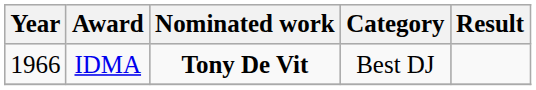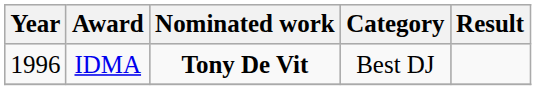 <table class="wikitable plainrowheaders" style="text-align:center;">
 <tr>
 <th>Year</th>
 <th>Award</th>
 <th>Nominated work</th>
 <th>Category</th>
 <th>Result</th>
 </tr>
 <tr>
-<td rowspan="1">1966</td>
+<td rowspan="1">1996</td>
 <td rowspan="1"><a href='#'>IDMA</a></td>
 <td><strong>Tony De Vit</strong></td>
 <td>Best DJ</td>
 <td></td>
 </tr>
 <tr>
 </tr>
 </table>
